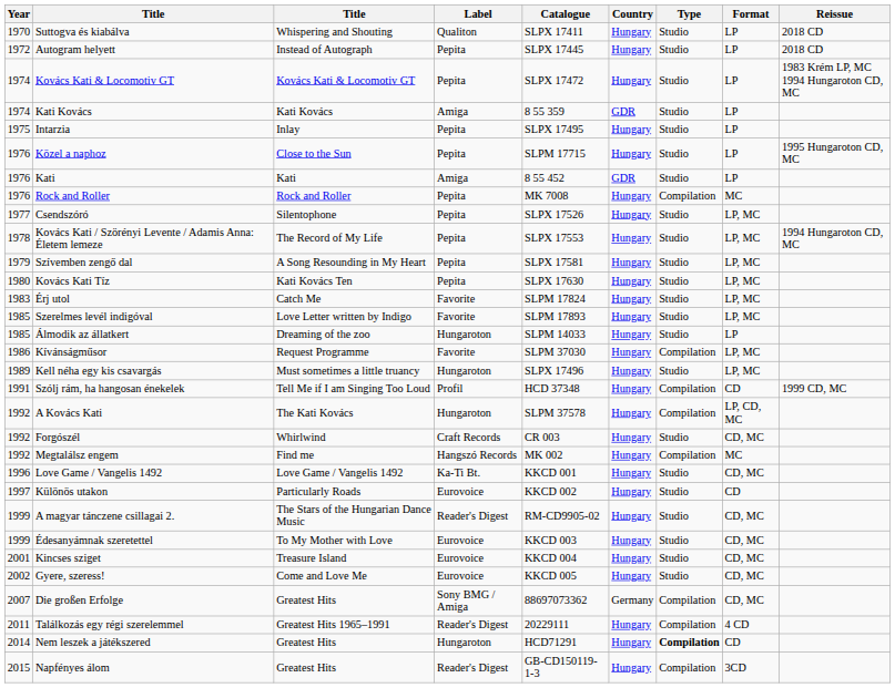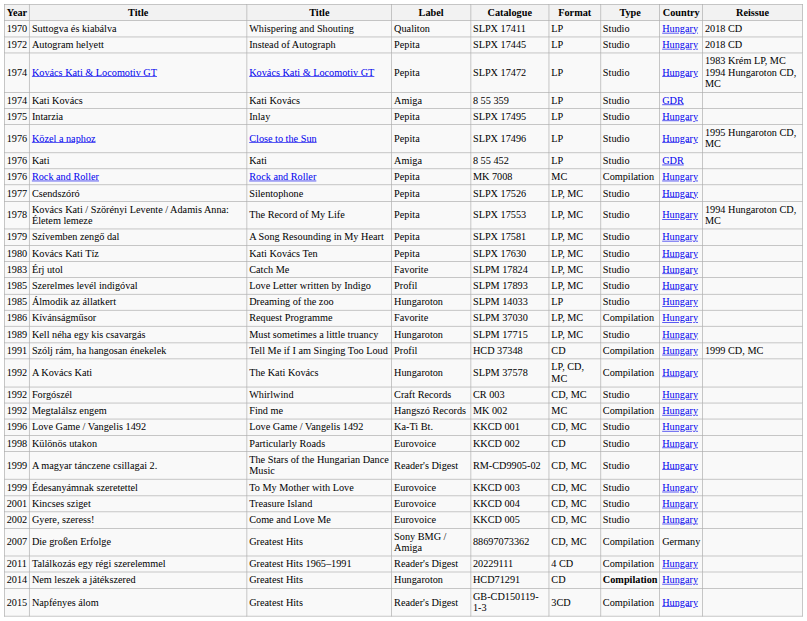 <table class="sortable wikitable">
 <tr>
 <th>Year</th>
 <th>Title</th>
 <th>Title</th>
 <th>Label</th>
 <th>Catalogue</th>
+<th>Format</th>
+<th>Type</th>
 <th>Country</th>
-<th>Type</th>
-<th>Format</th>
 <th>Reissue</th>
 </tr>
 <tr>
 <td>1970</td>
 <td>Suttogva és kiabálva</td>
 <td>Whispering and Shouting</td>
 <td>Qualiton</td>
 <td>SLPX 17411</td>
+<td>LP</td>
+<td>Studio</td>
 <td><a href='#'>Hungary</a></td>
-<td>Studio</td>
-<td>LP</td>
 <td>2018 CD</td>
 </tr>
 <tr>
 <td>1972</td>
 <td>Autogram helyett</td>
 <td>Instead of Autograph</td>
 <td>Pepita</td>
 <td>SLPX 17445</td>
+<td>LP</td>
+<td>Studio</td>
 <td><a href='#'>Hungary</a></td>
-<td>Studio</td>
-<td>LP</td>
 <td>2018 CD</td>
 </tr>
 <tr>
 <td>1974</td>
 <td><a href='#'>Kovács Kati & Locomotiv GT</a></td>
 <td><a href='#'>Kovács Kati & Locomotiv GT</a></td>
 <td>Pepita</td>
 <td>SLPX 17472</td>
+<td>LP</td>
+<td>Studio</td>
 <td><a href='#'>Hungary</a></td>
-<td>Studio</td>
-<td>LP</td>
 <td>1983 Krém LP, MC<br>1994 Hungaroton CD, MC</td>
 </tr>
 <tr>
 <td>1974</td>
 <td>Kati Kovács</td>
 <td>Kati Kovács</td>
 <td>Amiga</td>
 <td>8 55 359</td>
+<td>LP</td>
+<td>Studio</td>
 <td><a href='#'>GDR</a></td>
-<td>Studio</td>
-<td>LP</td>
 <td></td>
 </tr>
 <tr>
 <td>1975</td>
 <td>Intarzia</td>
 <td>Inlay</td>
 <td>Pepita</td>
 <td>SLPX 17495</td>
+<td>LP</td>
+<td>Studio</td>
 <td><a href='#'>Hungary</a></td>
-<td>Studio</td>
-<td>LP</td>
 <td></td>
 </tr>
 <tr>
 <td>1976</td>
 <td><a href='#'>Közel a naphoz</a></td>
 <td><a href='#'>Close to the Sun</a></td>
 <td>Pepita</td>
-<td>SLPM 17715</td>
+<td>SLPX 17496</td>
+<td>LP</td>
+<td>Studio</td>
 <td><a href='#'>Hungary</a></td>
-<td>Studio</td>
-<td>LP</td>
 <td>1995 Hungaroton CD, MC</td>
 </tr>
 <tr>
 <td>1976</td>
 <td>Kati</td>
 <td>Kati</td>
 <td>Amiga</td>
 <td>8 55 452</td>
+<td>LP</td>
+<td>Studio</td>
 <td><a href='#'>GDR</a></td>
-<td>Studio</td>
-<td>LP</td>
 <td></td>
 </tr>
 <tr>
 <td>1976</td>
 <td><a href='#'>Rock and Roller</a></td>
 <td><a href='#'>Rock and Roller</a></td>
 <td>Pepita</td>
 <td>MK 7008</td>
+<td>MC</td>
+<td>Compilation</td>
 <td><a href='#'>Hungary</a></td>
-<td>Compilation</td>
-<td>MC</td>
 <td></td>
 </tr>
 <tr>
 <td>1977</td>
 <td>Csendszóró</td>
 <td>Silentophone</td>
 <td>Pepita</td>
 <td>SLPX 17526</td>
+<td>LP, MC</td>
+<td>Studio</td>
 <td><a href='#'>Hungary</a></td>
-<td>Studio</td>
-<td>LP, MC</td>
 <td></td>
 </tr>
 <tr>
 <td>1978</td>
 <td>Kovács Kati / Szörényi Levente / Adamis Anna: Életem lemeze</td>
 <td>The Record of My Life</td>
 <td>Pepita</td>
 <td>SLPX 17553</td>
+<td>LP, MC</td>
+<td>Studio</td>
 <td><a href='#'>Hungary</a></td>
-<td>Studio</td>
-<td>LP, MC</td>
 <td>1994 Hungaroton CD, MC</td>
 </tr>
 <tr>
 <td>1979</td>
 <td>Szívemben zengő dal</td>
 <td>A Song Resounding in My Heart</td>
 <td>Pepita</td>
 <td>SLPX 17581</td>
+<td>LP, MC</td>
+<td>Studio</td>
 <td><a href='#'>Hungary</a></td>
-<td>Studio</td>
-<td>LP, MC</td>
 <td></td>
 </tr>
 <tr>
 <td>1980</td>
 <td>Kovács Kati Tíz</td>
 <td>Kati Kovács Ten</td>
 <td>Pepita</td>
 <td>SLPX 17630</td>
+<td>LP, MC</td>
+<td>Studio</td>
 <td><a href='#'>Hungary</a></td>
-<td>Studio</td>
-<td>LP, MC</td>
 <td></td>
 </tr>
 <tr>
 <td>1983</td>
 <td>Érj utol</td>
 <td>Catch Me</td>
 <td>Favorite</td>
 <td>SLPM 17824</td>
+<td>LP, MC</td>
+<td>Studio</td>
 <td><a href='#'>Hungary</a></td>
-<td>Studio</td>
-<td>LP, MC</td>
 <td></td>
 </tr>
 <tr>
 <td>1985</td>
 <td>Szerelmes levél indigóval</td>
 <td>Love Letter written by Indigo</td>
-<td>Favorite</td>
+<td>Profil</td>
 <td>SLPM 17893</td>
+<td>LP, MC</td>
+<td>Studio</td>
 <td><a href='#'>Hungary</a></td>
-<td>Studio</td>
-<td>LP, MC</td>
 <td></td>
 </tr>
 <tr>
 <td>1985</td>
 <td>Álmodik az állatkert</td>
 <td>Dreaming of the zoo</td>
 <td>Hungaroton</td>
 <td>SLPM 14033</td>
+<td>LP</td>
+<td>Studio</td>
 <td><a href='#'>Hungary</a></td>
-<td>Studio</td>
-<td>LP</td>
 <td></td>
 </tr>
 <tr>
 <td>1986</td>
 <td>Kívánságműsor</td>
 <td>Request Programme</td>
 <td>Favorite</td>
 <td>SLPM 37030</td>
+<td>LP, MC</td>
+<td>Compilation</td>
 <td><a href='#'>Hungary</a></td>
-<td>Compilation</td>
-<td>LP, MC</td>
 <td></td>
 </tr>
 <tr>
 <td>1989</td>
 <td>Kell néha egy kis csavargás</td>
 <td>Must sometimes a little truancy</td>
 <td>Hungaroton</td>
-<td>SLPX 17496</td>
+<td>SLPM 17715</td>
+<td>LP, MC</td>
+<td>Studio</td>
 <td><a href='#'>Hungary</a></td>
-<td>Studio</td>
-<td>LP, MC</td>
 <td></td>
 </tr>
 <tr>
 <td>1991</td>
 <td>Szólj rám, ha hangosan énekelek</td>
 <td>Tell Me if I am Singing Too Loud</td>
 <td>Profil</td>
 <td>HCD 37348</td>
+<td>CD</td>
+<td>Compilation</td>
 <td><a href='#'>Hungary</a></td>
-<td>Compilation</td>
-<td>CD</td>
 <td>1999 CD, MC</td>
 </tr>
 <tr>
 <td>1992</td>
 <td>A Kovács Kati</td>
 <td>The Kati Kovács</td>
 <td>Hungaroton</td>
 <td>SLPM 37578</td>
+<td>LP, CD, MC</td>
+<td>Compilation</td>
 <td><a href='#'>Hungary</a></td>
-<td>Compilation</td>
-<td>LP, CD, MC</td>
 <td></td>
 </tr>
 <tr>
 <td>1992</td>
 <td>Forgószél</td>
 <td>Whirlwind</td>
 <td>Craft Records</td>
 <td>CR 003</td>
+<td>CD, MC</td>
+<td>Studio</td>
 <td><a href='#'>Hungary</a></td>
-<td>Studio</td>
-<td>CD, MC</td>
 <td></td>
 </tr>
 <tr>
 <td>1992</td>
 <td>Megtalálsz engem</td>
 <td>Find me</td>
 <td>Hangszó Records</td>
 <td>MK 002</td>
+<td>MC</td>
+<td>Compilation</td>
 <td><a href='#'>Hungary</a></td>
-<td>Compilation</td>
-<td>MC</td>
 <td></td>
 </tr>
 <tr>
 <td>1996</td>
 <td>Love Game / Vangelis 1492</td>
 <td>Love Game / Vangelis 1492</td>
 <td>Ka-Ti Bt.</td>
 <td>KKCD 001</td>
+<td>CD, MC</td>
+<td>Studio</td>
 <td><a href='#'>Hungary</a></td>
-<td>Studio</td>
-<td>CD, MC</td>
 <td></td>
 </tr>
 <tr>
-<td>1997</td>
+<td>1998</td>
 <td>Különös utakon</td>
 <td>Particularly Roads</td>
 <td>Eurovoice</td>
 <td>KKCD 002</td>
+<td>CD</td>
+<td>Studio</td>
 <td><a href='#'>Hungary</a></td>
-<td>Studio</td>
-<td>CD</td>
 <td></td>
 </tr>
 <tr>
 <td>1999</td>
 <td>A magyar tánczene csillagai 2.</td>
 <td>The Stars of the Hungarian Dance Music</td>
 <td>Reader's Digest</td>
 <td>RM-CD9905-02</td>
+<td>CD, MC</td>
+<td>Studio</td>
 <td><a href='#'>Hungary</a></td>
-<td>Studio</td>
-<td>CD, MC</td>
 <td></td>
 </tr>
 <tr>
 <td>1999</td>
 <td>Édesanyámnak szeretettel</td>
 <td>To My Mother with Love</td>
 <td>Eurovoice</td>
 <td>KKCD 003</td>
+<td>CD, MC</td>
+<td>Studio</td>
 <td><a href='#'>Hungary</a></td>
-<td>Studio</td>
-<td>CD, MC</td>
 <td></td>
 </tr>
 <tr>
 <td>2001</td>
 <td>Kincses sziget</td>
 <td>Treasure Island</td>
 <td>Eurovoice</td>
 <td>KKCD 004</td>
+<td>CD, MC</td>
+<td>Studio</td>
 <td><a href='#'>Hungary</a></td>
-<td>Studio</td>
-<td>CD, MC</td>
 <td></td>
 </tr>
 <tr>
 <td>2002</td>
 <td>Gyere, szeress!</td>
 <td>Come and Love Me</td>
 <td>Eurovoice</td>
 <td>KKCD 005</td>
+<td>CD, MC</td>
+<td>Studio</td>
 <td><a href='#'>Hungary</a></td>
-<td>Studio</td>
-<td>CD, MC</td>
 <td></td>
 </tr>
 <tr>
 <td>2007</td>
 <td>Die großen Erfolge</td>
 <td>Greatest Hits</td>
 <td>Sony BMG / Amiga</td>
 <td>88697073362</td>
+<td>CD, MC</td>
+<td>Compilation</td>
 <td>Germany</td>
-<td>Compilation</td>
-<td>CD, MC</td>
 <td></td>
 </tr>
 <tr>
 <td>2011</td>
 <td>Találkozás egy régi szerelemmel</td>
 <td>Greatest Hits 1965–1991</td>
 <td>Reader's Digest</td>
 <td>20229111</td>
+<td>4 CD</td>
+<td>Compilation</td>
 <td><a href='#'>Hungary</a></td>
-<td>Compilation</td>
-<td>4 CD</td>
 <td></td>
 </tr>
 <tr>
 <td>2014</td>
 <td>Nem leszek a játékszered</td>
 <td>Greatest Hits</td>
 <td>Hungaroton</td>
 <td>HCD71291</td>
+<td>CD</td>
+<td><strong>Compilation</strong></td>
 <td><a href='#'>Hungary</a></td>
-<td><strong>Compilation</strong></td>
-<td>CD</td>
 <td></td>
 </tr>
 <tr>
 <td>2015</td>
 <td>Napfényes álom</td>
 <td>Greatest Hits</td>
 <td>Reader's Digest</td>
 <td>GB-CD150119-1-3</td>
+<td>3CD</td>
+<td>Compilation</td>
 <td><a href='#'>Hungary</a></td>
-<td>Compilation</td>
-<td>3CD</td>
 <td></td>
 </tr>
 </table>
